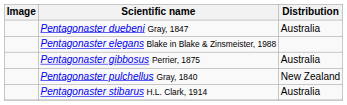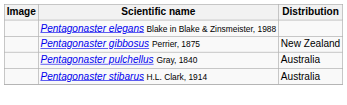 <table class="wikitable">
 <tr>
 <th>Image</th>
 <th>Scientific name</th>
 <th>Distribution</th>
-</tr>
-<tr>
-<td></td>
-<td><em><a href='#'>Pentagonaster duebeni</a></em> <small>Gray, 1847</small></td>
-<td>Australia</td>
 </tr>
 <tr>
 <td></td>
 <td><em><a href='#'>Pentagonaster elegans</a></em><small> Blake in Blake & Zinsmeister, 1988</small></td>
 <td></td>
 </tr>
 <tr>
 <td></td>
 <td><em><a href='#'>Pentagonaster gibbosus</a></em> <small>Perrier, 1875</small></td>
-<td>Australia</td>
+<td>New Zealand</td>
 </tr>
 <tr>
 <td></td>
 <td><em><a href='#'>Pentagonaster pulchellus</a></em> <small>Gray, 1840</small></td>
-<td>New Zealand</td>
+<td>Australia</td>
 </tr>
 <tr>
 <td></td>
 <td><em><a href='#'>Pentagonaster stibarus</a></em><small> H.L. Clark, 1914</small></td>
 <td>Australia</td>
 </tr>
 <tr>
 </tr>
 </table>
